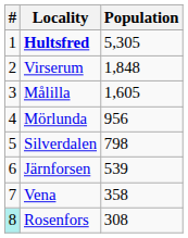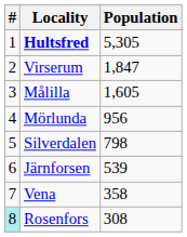 <table class="wikitable">
 <tr>
 <th>#</th>
 <th>Locality</th>
 <th>Population</th>
 </tr>
 <tr>
 <td>1</td>
 <td><strong><a href='#'>Hultsfred</a></strong></td>
 <td>5,305</td>
 </tr>
 <tr>
 <td>2</td>
 <td><a href='#'>Virserum</a></td>
-<td>1,848</td>
+<td>1,847</td>
 </tr>
 <tr>
 <td>3</td>
 <td><a href='#'>Målilla</a></td>
 <td>1,605</td>
 </tr>
 <tr>
 <td>4</td>
 <td><a href='#'>Mörlunda</a></td>
 <td>956</td>
 </tr>
 <tr>
 <td>5</td>
 <td><a href='#'>Silverdalen</a></td>
 <td>798</td>
 </tr>
 <tr>
 <td>6</td>
 <td><a href='#'>Järnforsen</a></td>
 <td>539</td>
 </tr>
 <tr>
 <td>7</td>
 <td><a href='#'>Vena</a></td>
 <td>358</td>
 </tr>
 <tr>
 <td style="background: paleturquoise;">8</td>
 <td><a href='#'>Rosenfors</a></td>
 <td>308</td>
 </tr>
 </table>
